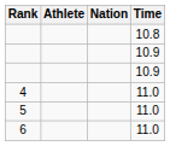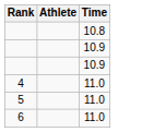 <table class="wikitable sortable">
 <tr>
 <th>Rank</th>
 <th>Athlete</th>
-<th>Nation</th>
 <th>Time</th>
 </tr>
 <tr>
 <td align=center></td>
-<td></td>
 <td></td>
 <td align=center>10.8</td>
 </tr>
 <tr>
 <td align=center></td>
 <td></td>
-<td></td>
 <td align=center>10.9</td>
 </tr>
 <tr>
 <td align=center></td>
-<td></td>
 <td></td>
 <td align=center>10.9</td>
 </tr>
 <tr>
 <td align=center>4</td>
 <td></td>
-<td></td>
 <td align=center>11.0</td>
 </tr>
 <tr>
 <td align=center>5</td>
-<td></td>
 <td></td>
 <td align=center>11.0</td>
 </tr>
 <tr>
 <td align=center>6</td>
 <td></td>
-<td></td>
 <td align=center>11.0</td>
 </tr>
 </table>
